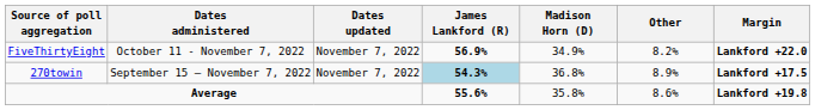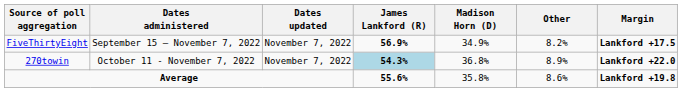 <table class="wikitable sortable" style="text-align:center;font-size:90%;line-height:17px">
 <tr>
 <th>Source of poll<br>aggregation</th>
 <th>Dates<br>administered</th>
 <th>Dates<br>updated</th>
 <th style="width:100px;">James<br>Lankford (R)</th>
 <th style="width:100px;">Madison<br>Horn (D)</th>
 <th style="width:100px;">Other<br></th>
 <th>Margin</th>
 </tr>
 <tr>
 <td><a href='#'>FiveThirtyEight</a></td>
-<td>October 11 - November 7, 2022</td>
+<td>September 15 – November 7, 2022</td>
 <td>November 7, 2022</td>
 <td><strong>56.9%</strong></td>
 <td>34.9%</td>
 <td>8.2%</td>
-<td><strong>Lankford +22.0</strong></td>
+<td><strong>Lankford +17.5</strong></td>
 </tr>
 <tr>
 <td><a href='#'>270towin</a></td>
-<td>September 15 – November 7, 2022</td>
+<td>October 11 - November 7, 2022</td>
 <td>November 7, 2022</td>
 <td style="background: lightblue;"><strong>54.3%</strong></td>
 <td>36.8%</td>
 <td>8.9%</td>
-<td><strong>Lankford +17.5</strong></td>
+<td><strong>Lankford +22.0</strong></td>
 </tr>
 <tr>
 <td colspan="3"><strong>Average</strong></td>
 <td><strong>55.6%</strong></td>
 <td>35.8%</td>
 <td>8.6%</td>
 <td><strong>Lankford +19.8</strong></td>
 </tr>
 </table>
